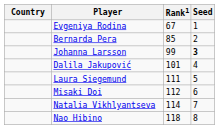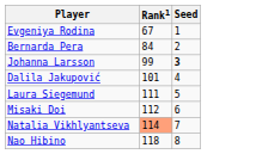 <table class="sortable wikitable">
 <tr>
-<th width="70">Country</th>
 <th width="175">Player</th>
 <th>Rank<sup>1</sup></th>
 <th>Seed</th>
 </tr>
 <tr>
-<td></td>
 <td><a href='#'>Evgeniya Rodina</a></td>
 <td>67</td>
 <td>1</td>
 </tr>
 <tr>
-<td></td>
 <td><a href='#'>Bernarda Pera</a></td>
-<td>85</td>
+<td>84</td>
 <td>2</td>
 </tr>
 <tr>
-<td></td>
 <td><a href='#'>Johanna Larsson</a></td>
 <td>99</td>
 <td><strong>3</strong></td>
 </tr>
 <tr>
-<td></td>
 <td><a href='#'>Dalila Jakupović</a></td>
 <td>101</td>
 <td>4</td>
 </tr>
 <tr>
-<td></td>
 <td><a href='#'>Laura Siegemund</a></td>
 <td>111</td>
 <td>5</td>
 </tr>
 <tr>
-<td></td>
 <td><a href='#'>Misaki Doi</a></td>
 <td>112</td>
 <td>6</td>
 </tr>
 <tr>
-<td></td>
 <td><a href='#'>Natalia Vikhlyantseva</a></td>
-<td>114</td>
+<td style="background: lightsalmon;">114</td>
 <td>7</td>
 </tr>
 <tr>
-<td></td>
 <td><a href='#'>Nao Hibino</a></td>
 <td>118</td>
 <td>8</td>
 </tr>
 </table>
